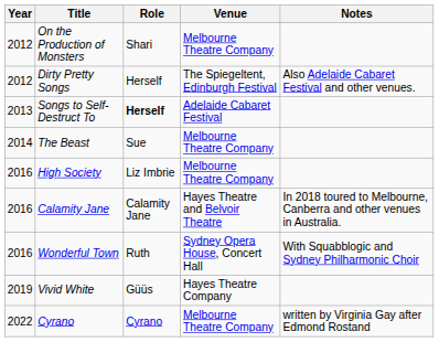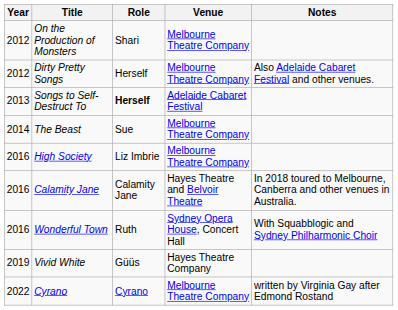 <table class="wikitable sortable">
 <tr>
 <th>Year</th>
 <th>Title</th>
 <th>Role</th>
 <th>Venue</th>
 <th>Notes</th>
 </tr>
 <tr>
 <td>2012</td>
 <td><em>On the Production of Monsters</em></td>
 <td>Shari</td>
 <td><a href='#'>Melbourne Theatre Company</a></td>
 <td></td>
 </tr>
 <tr>
 <td>2012</td>
 <td><em>Dirty Pretty Songs</em></td>
 <td>Herself</td>
-<td>The Spiegeltent, <a href='#'>Edinburgh Festival</a></td>
+<td><a href='#'>Melbourne Theatre Company</a></td>
 <td>Also <a href='#'>Adelaide Cabaret Festival</a> and other venues.</td>
 </tr>
 <tr>
 <td>2013</td>
 <td><em>Songs to Self-Destruct To</em></td>
 <td><strong>Herself</strong></td>
 <td><a href='#'>Adelaide Cabaret Festival</a></td>
 <td></td>
 </tr>
 <tr>
 <td>2014</td>
 <td><em>The Beast</em></td>
 <td>Sue</td>
 <td><a href='#'>Melbourne Theatre Company</a></td>
 <td></td>
 </tr>
 <tr>
 <td>2016</td>
 <td><em><a href='#'>High Society</a></em></td>
 <td>Liz Imbrie</td>
 <td><a href='#'>Melbourne Theatre Company</a></td>
 <td></td>
 </tr>
 <tr>
 <td>2016</td>
 <td><a href='#'><em>Calamity Jane</em></a></td>
 <td>Calamity Jane</td>
 <td>Hayes Theatre and <a href='#'>Belvoir Theatre</a></td>
 <td>In 2018 toured to Melbourne, Canberra and other venues in Australia.</td>
 </tr>
 <tr>
 <td>2016</td>
 <td><em><a href='#'>Wonderful Town</a></em></td>
 <td>Ruth</td>
 <td><a href='#'>Sydney Opera House</a>, Concert Hall</td>
 <td>With Squabblogic and <a href='#'>Sydney Philharmonic Choir</a></td>
 </tr>
 <tr>
 <td>2019</td>
 <td><em>Vivid White</em></td>
 <td>Güüs</td>
 <td>Hayes Theatre Company</td>
 <td></td>
 </tr>
 <tr>
 <td>2022</td>
 <td><em><a href='#'>Cyrano</a></em></td>
 <td><a href='#'>Cyrano</a></td>
 <td><a href='#'>Melbourne Theatre Company</a></td>
 <td>written by Virginia Gay after Edmond Rostand</td>
 </tr>
 </table>
